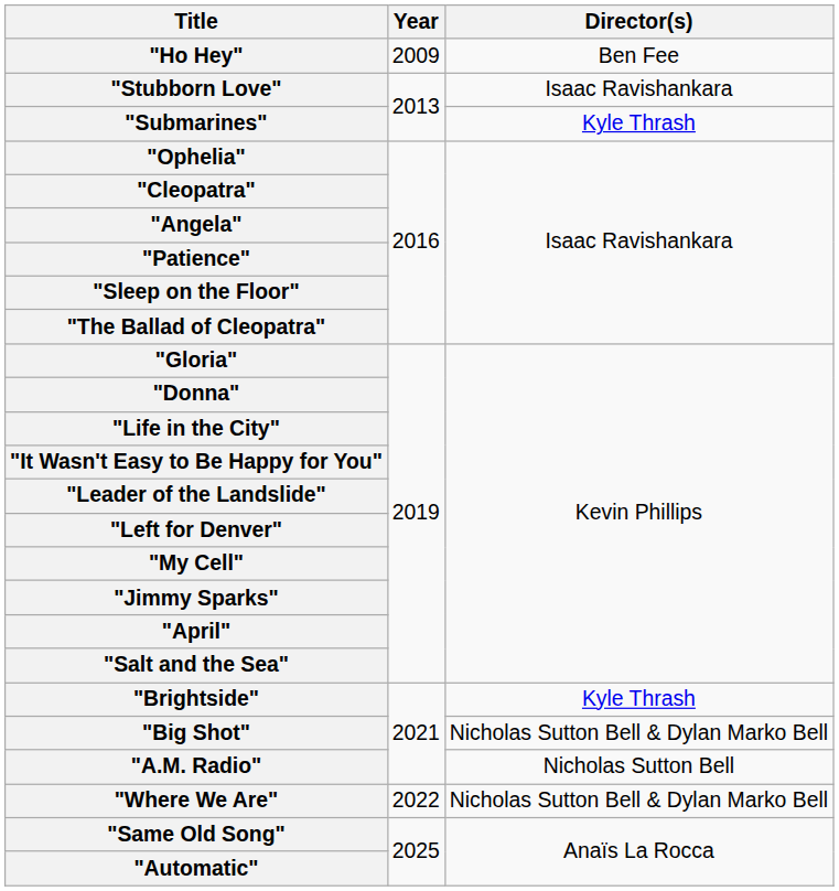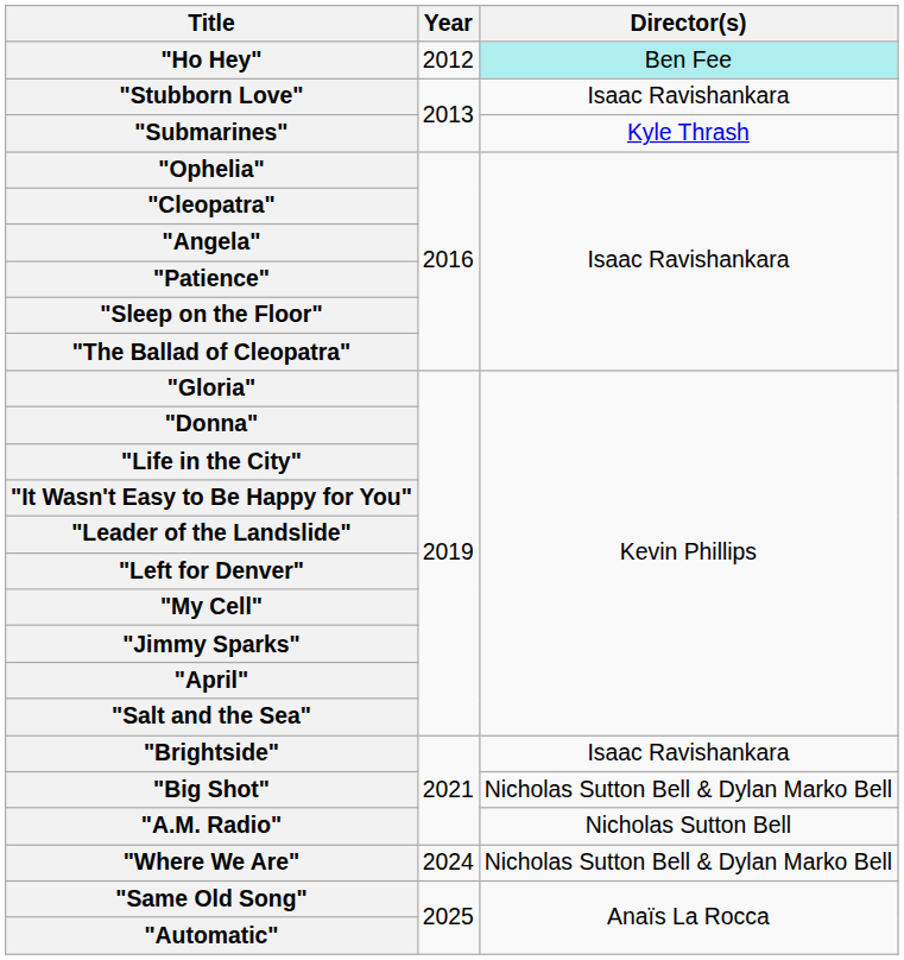 <table class="wikitable plainrowheaders" style="text-align:center;">
 <tr>
 <th scope="col">Title</th>
 <th scope="col">Year</th>
 <th scope="col">Director(s)</th>
 </tr>
 <tr>
 <th scope="row">"Ho Hey"</th>
-<td>2009</td>
-<td>Ben Fee</td>
+<td>2012</td>
+<td style="background: paleturquoise;">Ben Fee</td>
 </tr>
 <tr>
 <th scope="row">"Stubborn Love"</th>
 <td rowspan="2">2013</td>
 <td>Isaac Ravishankara</td>
 </tr>
 <tr>
 <th scope="row">"Submarines"</th>
 <td><a href='#'>Kyle Thrash</a></td>
 </tr>
 <tr>
 <th scope="row">"Ophelia"</th>
 <td rowspan="6">2016</td>
 <td rowspan="6">Isaac Ravishankara</td>
 </tr>
 <tr>
 <th scope="row">"Cleopatra"</th>
 </tr>
 <tr>
 <th scope="row">"Angela"</th>
 </tr>
 <tr>
 <th scope="row">"Patience"</th>
 </tr>
 <tr>
 <th scope="row">"Sleep on the Floor"</th>
 </tr>
 <tr>
 <th scope="row">"The Ballad of Cleopatra"</th>
 </tr>
 <tr>
 <th scope="row">"Gloria"</th>
 <td rowspan="10">2019</td>
 <td rowspan="10">Kevin Phillips</td>
 </tr>
 <tr>
 <th scope="row">"Donna"</th>
 </tr>
 <tr>
 <th scope="row">"Life in the City"</th>
 </tr>
 <tr>
 <th scope="row">"It Wasn't Easy to Be Happy for You"</th>
 </tr>
 <tr>
 <th scope="row">"Leader of the Landslide"</th>
 </tr>
 <tr>
 <th scope="row">"Left for Denver"</th>
 </tr>
 <tr>
 <th scope="row">"My Cell"</th>
 </tr>
 <tr>
 <th scope="row">"Jimmy Sparks"</th>
 </tr>
 <tr>
 <th scope="row">"April"</th>
 </tr>
 <tr>
 <th scope="row">"Salt and the Sea"</th>
 </tr>
 <tr>
 <th scope="row">"Brightside"</th>
 <td rowspan="3">2021</td>
-<td><a href='#'>Kyle Thrash</a></td>
+<td>Isaac Ravishankara</td>
 </tr>
 <tr>
 <th scope="row">"Big Shot"</th>
 <td>Nicholas Sutton Bell & Dylan Marko Bell</td>
 </tr>
 <tr>
 <th scope="row">"A.M. Radio"</th>
 <td>Nicholas Sutton Bell</td>
 </tr>
 <tr>
 <th scope="row">"Where We Are"</th>
-<td>2022</td>
+<td>2024</td>
 <td>Nicholas Sutton Bell & Dylan Marko Bell</td>
 </tr>
 <tr>
 <th scope="row">"Same Old Song"</th>
 <td rowspan="2">2025</td>
 <td rowspan="2">Anaïs La Rocca</td>
 </tr>
 <tr>
 <th scope="row">"Automatic"</th>
 </tr>
 </table>
